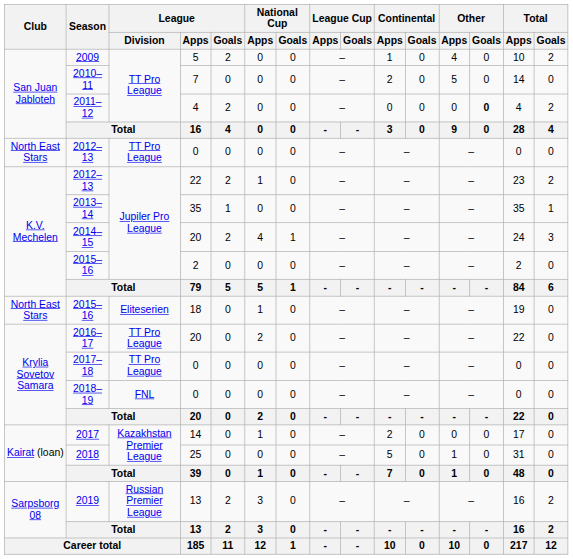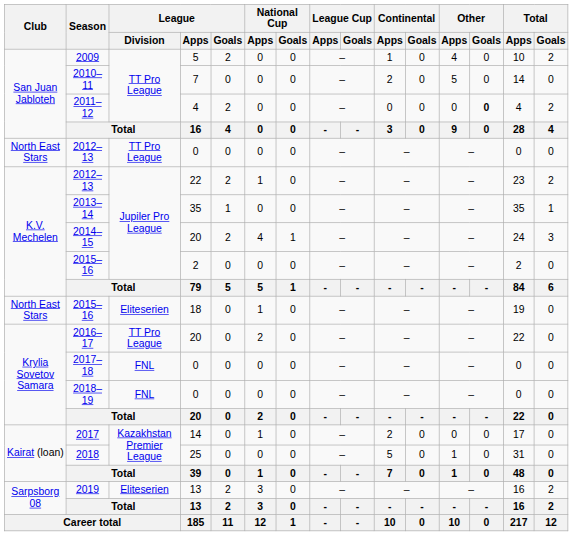 <table class="wikitable" style="text-align: center;">
 <tr>
 <th rowspan="2">Club</th>
 <th rowspan="2">Season</th>
 <th colspan="3">League</th>
 <th colspan="2">National Cup</th>
 <th colspan="2">League Cup</th>
 <th colspan="2">Continental</th>
 <th colspan="2">Other</th>
 <th colspan="2">Total</th>
 </tr>
 <tr>
 <th>Division</th>
 <th>Apps</th>
 <th>Goals</th>
 <th>Apps</th>
 <th>Goals</th>
 <th>Apps</th>
 <th>Goals</th>
 <th>Apps</th>
 <th>Goals</th>
 <th>Apps</th>
 <th>Goals</th>
 <th>Apps</th>
 <th>Goals</th>
 </tr>
 <tr>
 <td rowspan="4" valign="center"><a href='#'>San Juan Jabloteh</a></td>
 <td><a href='#'>2009</a></td>
 <td rowspan="3" valign="center"><a href='#'>TT Pro League</a></td>
 <td>5</td>
 <td>2</td>
 <td>0</td>
 <td>0</td>
 <td colspan="2">–</td>
 <td>1</td>
 <td>0</td>
 <td>4</td>
 <td>0</td>
 <td>10</td>
 <td>2</td>
 </tr>
 <tr>
 <td><a href='#'>2010–11</a></td>
 <td>7</td>
 <td>0</td>
 <td>0</td>
 <td>0</td>
 <td colspan="2">–</td>
 <td>2</td>
 <td>0</td>
 <td>5</td>
 <td>0</td>
 <td>14</td>
 <td>0</td>
 </tr>
 <tr>
 <td><a href='#'>2011–12</a></td>
 <td>4</td>
 <td>2</td>
 <td>0</td>
 <td>0</td>
 <td colspan="2">–</td>
 <td>0</td>
 <td>0</td>
 <td>0</td>
 <td><strong>0</strong></td>
 <td>4</td>
 <td>2</td>
 </tr>
 <tr>
 <th colspan="2">Total</th>
 <th>16</th>
 <th>4</th>
 <th>0</th>
 <th>0</th>
 <th>-</th>
 <th>-</th>
 <th>3</th>
 <th>0</th>
 <th>9</th>
 <th>0</th>
 <th>28</th>
 <th>4</th>
 </tr>
 <tr>
 <td valign="center"><a href='#'>North East Stars</a></td>
 <td><a href='#'>2012–13</a></td>
 <td><a href='#'>TT Pro League</a></td>
 <td>0</td>
 <td>0</td>
 <td>0</td>
 <td>0</td>
 <td colspan="2">–</td>
 <td colspan="2">–</td>
 <td colspan="2">–</td>
 <td>0</td>
 <td>0</td>
 </tr>
 <tr>
 <td rowspan="5" valign="center"><a href='#'>K.V. Mechelen</a></td>
 <td><a href='#'>2012–13</a></td>
 <td rowspan="4" valign="center"><a href='#'>Jupiler Pro League</a></td>
 <td>22</td>
 <td>2</td>
 <td>1</td>
 <td>0</td>
 <td colspan="2">–</td>
 <td colspan="2">–</td>
 <td colspan="2">–</td>
 <td>23</td>
 <td>2</td>
 </tr>
 <tr>
 <td><a href='#'>2013–14</a></td>
 <td>35</td>
 <td>1</td>
 <td>0</td>
 <td>0</td>
 <td colspan="2">–</td>
 <td colspan="2">–</td>
 <td colspan="2">–</td>
 <td>35</td>
 <td>1</td>
 </tr>
 <tr>
 <td><a href='#'>2014–15</a></td>
 <td>20</td>
 <td>2</td>
 <td>4</td>
 <td>1</td>
 <td colspan="2">–</td>
 <td colspan="2">–</td>
 <td colspan="2">–</td>
 <td>24</td>
 <td>3</td>
 </tr>
 <tr>
 <td><a href='#'>2015–16</a></td>
 <td>2</td>
 <td>0</td>
 <td>0</td>
 <td>0</td>
 <td colspan="2">–</td>
 <td colspan="2">–</td>
 <td colspan="2">–</td>
 <td>2</td>
 <td>0</td>
 </tr>
 <tr>
 <th colspan="2">Total</th>
 <th>79</th>
 <th>5</th>
 <th>5</th>
 <th>1</th>
 <th>-</th>
 <th>-</th>
 <th>-</th>
 <th>-</th>
 <th>-</th>
 <th>-</th>
 <th>84</th>
 <th>6</th>
 </tr>
 <tr>
 <td valign="center"><a href='#'>North East Stars</a></td>
 <td><a href='#'>2015–16</a></td>
 <td rowspan="1" valign="center"><a href='#'>Eliteserien</a></td>
 <td>18</td>
 <td>0</td>
 <td>1</td>
 <td>0</td>
 <td colspan="2">–</td>
 <td colspan="2">–</td>
 <td colspan="2">–</td>
 <td>19</td>
 <td>0</td>
 </tr>
 <tr>
 <td rowspan="4" valign="center"><a href='#'>Krylia Sovetov Samara</a></td>
 <td><a href='#'>2016–17</a></td>
 <td><a href='#'>TT Pro League</a></td>
 <td>20</td>
 <td>0</td>
 <td>2</td>
 <td>0</td>
 <td colspan="2">–</td>
 <td colspan="2">–</td>
 <td colspan="2">–</td>
 <td>22</td>
 <td>0</td>
 </tr>
 <tr>
 <td><a href='#'>2017–18</a></td>
-<td><a href='#'>TT Pro League</a></td>
+<td><a href='#'>FNL</a></td>
 <td>0</td>
 <td>0</td>
 <td>0</td>
 <td>0</td>
 <td colspan="2">–</td>
 <td colspan="2">–</td>
 <td colspan="2">–</td>
 <td>0</td>
 <td>0</td>
 </tr>
 <tr>
 <td><a href='#'>2018–19</a></td>
 <td><a href='#'>FNL</a></td>
 <td>0</td>
 <td>0</td>
 <td>0</td>
 <td>0</td>
 <td colspan="2">–</td>
 <td colspan="2">–</td>
 <td colspan="2">–</td>
 <td>0</td>
 <td>0</td>
 </tr>
 <tr>
 <th colspan="2">Total</th>
 <th>20</th>
 <th>0</th>
 <th>2</th>
 <th>0</th>
 <th>-</th>
 <th>-</th>
 <th>-</th>
 <th>-</th>
 <th>-</th>
 <th>-</th>
 <th>22</th>
 <th>0</th>
 </tr>
 <tr>
 <td rowspan="3" valign="center"><a href='#'>Kairat</a> (loan)</td>
 <td><a href='#'>2017</a></td>
 <td rowspan="2" valign="center"><a href='#'>Kazakhstan Premier League</a></td>
 <td>14</td>
 <td>0</td>
 <td>1</td>
 <td>0</td>
 <td colspan="2">–</td>
 <td>2</td>
 <td>0</td>
 <td>0</td>
 <td>0</td>
 <td>17</td>
 <td>0</td>
 </tr>
 <tr>
 <td><a href='#'>2018</a></td>
 <td>25</td>
 <td>0</td>
 <td>0</td>
 <td>0</td>
 <td colspan="2">–</td>
 <td>5</td>
 <td>0</td>
 <td>1</td>
 <td>0</td>
 <td>31</td>
 <td>0</td>
 </tr>
 <tr>
 <th colspan="2">Total</th>
 <th>39</th>
 <th>0</th>
 <th>1</th>
 <th>0</th>
 <th>-</th>
 <th>-</th>
 <th>7</th>
 <th>0</th>
 <th>1</th>
 <th>0</th>
 <th>48</th>
 <th>0</th>
 </tr>
 <tr>
 <td rowspan="2" valign="center"><a href='#'>Sarpsborg 08</a></td>
 <td><a href='#'>2019</a></td>
-<td><a href='#'>Russian Premier League</a></td>
+<td rowspan="1" valign="center"><a href='#'>Eliteserien</a></td>
 <td>13</td>
 <td>2</td>
 <td>3</td>
 <td>0</td>
 <td colspan="2">–</td>
 <td colspan="2">–</td>
 <td colspan="2">–</td>
 <td>16</td>
 <td>2</td>
 </tr>
 <tr>
 <th colspan="2">Total</th>
 <th>13</th>
 <th>2</th>
 <th>3</th>
 <th>0</th>
 <th>-</th>
 <th>-</th>
 <th>-</th>
 <th>-</th>
 <th>-</th>
 <th>-</th>
 <th>16</th>
 <th>2</th>
 </tr>
 <tr>
 <th colspan="3">Career total</th>
 <th>185</th>
 <th>11</th>
 <th>12</th>
 <th>1</th>
 <th>-</th>
 <th>-</th>
 <th>10</th>
 <th>0</th>
 <th>10</th>
 <th>0</th>
 <th>217</th>
 <th>12</th>
 </tr>
 </table>
